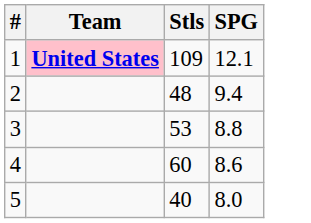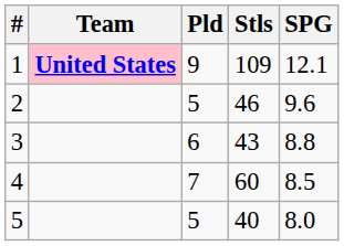 <table class=wikitable>
 <tr>
 <th>#</th>
 <th>Team</th>
+<th>Pld</th>
 <th>Stls</th>
 <th>SPG</th>
 </tr>
 <tr>
 <td>1</td>
 <td style="background: pink;"><strong> <a href='#'>United States</a></strong></td>
+<td>9</td>
 <td>109</td>
 <td>12.1</td>
 </tr>
 <tr>
 <td>2</td>
 <td></td>
-<td>48</td>
-<td>9.4</td>
+<td>5</td>
+<td>46</td>
+<td>9.6</td>
 </tr>
 <tr>
 <td>3</td>
 <td></td>
-<td>53</td>
+<td>6</td>
+<td>43</td>
 <td>8.8</td>
 </tr>
 <tr>
 <td>4</td>
 <td></td>
+<td>7</td>
 <td>60</td>
-<td>8.6</td>
+<td>8.5</td>
 </tr>
 <tr>
 <td>5</td>
 <td></td>
+<td>5</td>
 <td>40</td>
 <td>8.0</td>
 </tr>
 </table>
